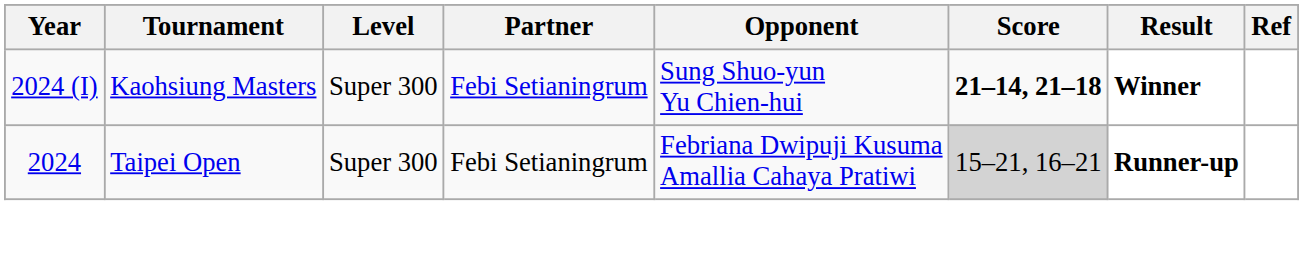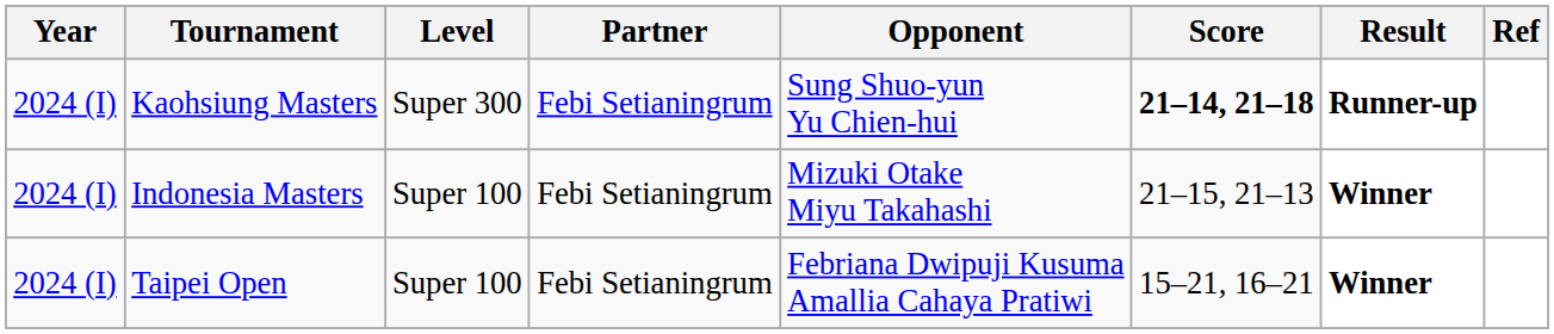 <table class="sortable wikitable" style="font-size: 90%;">
 <tr>
 <th>Year</th>
 <th>Tournament</th>
 <th>Level</th>
 <th>Partner</th>
 <th>Opponent</th>
 <th>Score</th>
 <th>Result</th>
 <th>Ref</th>
 </tr>
 <tr>
 <td align="center"><a href='#'>2024 (I)</a></td>
 <td align="left"><a href='#'>Kaohsiung Masters</a></td>
 <td align="left">Super 300</td>
 <td align="left"> <a href='#'>Febi Setianingrum</a></td>
 <td align="left"> <a href='#'>Sung Shuo-yun</a><br> <a href='#'>Yu Chien-hui</a></td>
 <td align="left"><strong>21–14, 21–18</strong></td>
+<td style="text-align:left; background:white"> <strong>Runner-up</strong></td>
+<td style="text-align:center; background:white"></td>
+</tr>
+<tr>
+<td align="center"><a href='#'>2024 (I)</a></td>
+<td align="left"><a href='#'>Indonesia Masters</a></td>
+<td align="left">Super 100</td>
+<td align="left"> Febi Setianingrum</td>
+<td align="left"> <a href='#'>Mizuki Otake</a><br> <a href='#'>Miyu Takahashi</a></td>
+<td align="left">21–15, 21–13</td>
 <td style="text-align:left; background:white"> <strong>Winner</strong></td>
 <td style="text-align:center; background:white"></td>
 </tr>
 <tr>
-<td align="center"><a href='#'>2024</a></td>
+<td align="center"><a href='#'>2024 (I)</a></td>
 <td align="left"><a href='#'>Taipei Open</a></td>
-<td align="left">Super 300</td>
+<td align="left">Super 100</td>
 <td align="left"> Febi Setianingrum</td>
 <td align="left"> <a href='#'>Febriana Dwipuji Kusuma</a><br> <a href='#'>Amallia Cahaya Pratiwi</a></td>
-<td align="left" style="background: lightgrey;">15–21, 16–21</td>
-<td style="text-align:left; background:white"> <strong>Runner-up</strong></td>
+<td align="left">15–21, 16–21</td>
+<td style="text-align:left; background:white"> <strong>Winner</strong></td>
 <td style="text-align:center; background:white"></td>
 </tr>
 </table>
